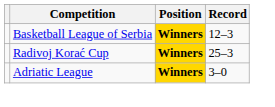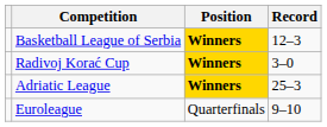 <table class="wikitable">
 <tr>
 <th></th>
 <th>Competition</th>
 <th>Position</th>
 <th>Record</th>
 </tr>
 <tr>
 <td></td>
 <td><a href='#'>Basketball League of Serbia</a></td>
 <td bgcolor=gold><strong>Winners</strong></td>
 <td>12–3</td>
 </tr>
 <tr>
 <td></td>
 <td><a href='#'>Radivoj Korać Cup</a></td>
 <td bgcolor=gold><strong>Winners</strong></td>
-<td>25–3</td>
+<td>3–0</td>
 </tr>
 <tr>
 <td></td>
 <td><a href='#'>Adriatic League</a></td>
 <td bgcolor=gold><strong>Winners</strong></td>
-<td>3–0</td>
+<td>25–3</td>
+</tr>
+<tr>
+<td></td>
+<td><a href='#'>Euroleague</a></td>
+<td>Quarterfinals</td>
+<td>9–10</td>
 </tr>
 </table>
